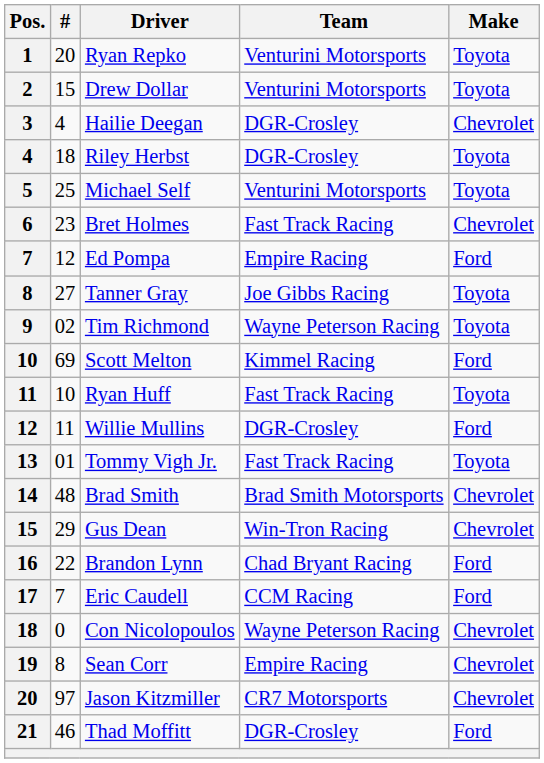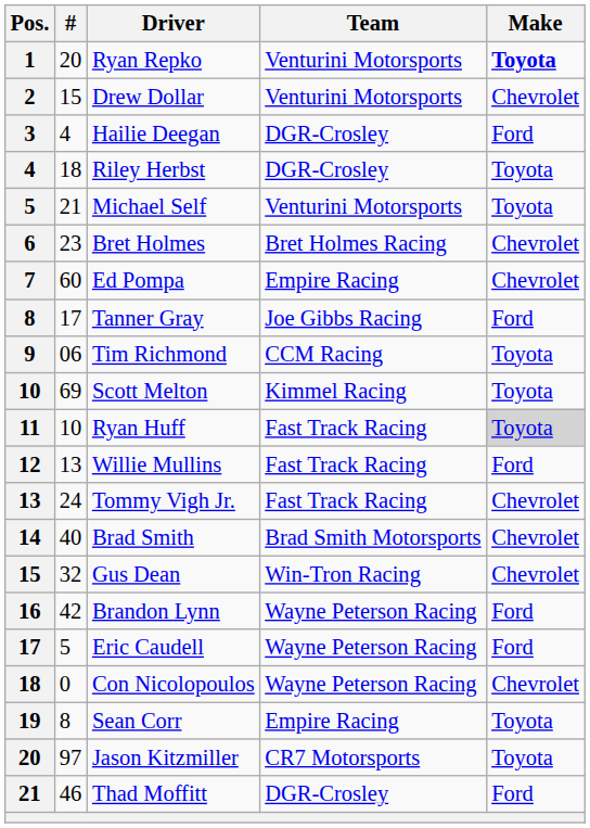 <table class="wikitable" style="font-size:95%">
 <tr>
 <th>Pos.</th>
 <th>#</th>
 <th>Driver</th>
 <th>Team</th>
 <th>Make</th>
 </tr>
 <tr>
 <th>1</th>
 <td>20</td>
 <td><a href='#'>Ryan Repko</a></td>
 <td><a href='#'>Venturini Motorsports</a></td>
-<td><a href='#'>Toyota</a></td>
+<td><strong><a href='#'>Toyota</a></strong></td>
 </tr>
 <tr>
 <th>2</th>
 <td>15</td>
 <td><a href='#'>Drew Dollar</a></td>
 <td><a href='#'>Venturini Motorsports</a></td>
-<td><a href='#'>Toyota</a></td>
+<td><a href='#'>Chevrolet</a></td>
 </tr>
 <tr>
 <th>3</th>
 <td>4</td>
 <td><a href='#'>Hailie Deegan</a></td>
 <td><a href='#'>DGR-Crosley</a></td>
-<td><a href='#'>Chevrolet</a></td>
+<td><a href='#'>Ford</a></td>
 </tr>
 <tr>
 <th>4</th>
 <td>18</td>
 <td><a href='#'>Riley Herbst</a></td>
 <td><a href='#'>DGR-Crosley</a></td>
 <td><a href='#'>Toyota</a></td>
 </tr>
 <tr>
 <th>5</th>
-<td>25</td>
+<td>21</td>
 <td><a href='#'>Michael Self</a></td>
 <td><a href='#'>Venturini Motorsports</a></td>
 <td><a href='#'>Toyota</a></td>
 </tr>
 <tr>
 <th>6</th>
 <td>23</td>
 <td><a href='#'>Bret Holmes</a></td>
-<td><a href='#'>Fast Track Racing</a></td>
+<td><a href='#'>Bret Holmes Racing</a></td>
 <td><a href='#'>Chevrolet</a></td>
 </tr>
 <tr>
 <th>7</th>
-<td>12</td>
+<td>60</td>
 <td><a href='#'>Ed Pompa</a></td>
 <td><a href='#'>Empire Racing</a></td>
+<td><a href='#'>Chevrolet</a></td>
+</tr>
+<tr>
+<th>8</th>
+<td>17</td>
+<td><a href='#'>Tanner Gray</a></td>
+<td><a href='#'>Joe Gibbs Racing</a></td>
 <td><a href='#'>Ford</a></td>
 </tr>
 <tr>
-<th>8</th>
-<td>27</td>
-<td><a href='#'>Tanner Gray</a></td>
-<td><a href='#'>Joe Gibbs Racing</a></td>
-<td><a href='#'>Toyota</a></td>
-</tr>
-<tr>
 <th>9</th>
-<td>02</td>
+<td>06</td>
 <td><a href='#'>Tim Richmond</a></td>
-<td><a href='#'>Wayne Peterson Racing</a></td>
+<td><a href='#'>CCM Racing</a></td>
 <td><a href='#'>Toyota</a></td>
 </tr>
 <tr>
 <th>10</th>
 <td>69</td>
 <td><a href='#'>Scott Melton</a></td>
 <td><a href='#'>Kimmel Racing</a></td>
-<td><a href='#'>Ford</a></td>
+<td><a href='#'>Toyota</a></td>
 </tr>
 <tr>
 <th>11</th>
 <td>10</td>
 <td><a href='#'>Ryan Huff</a></td>
 <td><a href='#'>Fast Track Racing</a></td>
-<td><a href='#'>Toyota</a></td>
+<td style="background: lightgrey;"><a href='#'>Toyota</a></td>
 </tr>
 <tr>
 <th>12</th>
-<td>11</td>
+<td>13</td>
 <td><a href='#'>Willie Mullins</a></td>
-<td><a href='#'>DGR-Crosley</a></td>
+<td><a href='#'>Fast Track Racing</a></td>
 <td><a href='#'>Ford</a></td>
 </tr>
 <tr>
 <th>13</th>
-<td>01</td>
+<td>24</td>
 <td><a href='#'>Tommy Vigh Jr.</a></td>
 <td><a href='#'>Fast Track Racing</a></td>
-<td><a href='#'>Toyota</a></td>
+<td><a href='#'>Chevrolet</a></td>
 </tr>
 <tr>
 <th>14</th>
-<td>48</td>
+<td>40</td>
 <td><a href='#'>Brad Smith</a></td>
 <td><a href='#'>Brad Smith Motorsports</a></td>
 <td><a href='#'>Chevrolet</a></td>
 </tr>
 <tr>
 <th>15</th>
-<td>29</td>
+<td>32</td>
 <td><a href='#'>Gus Dean</a></td>
 <td><a href='#'>Win-Tron Racing</a></td>
 <td><a href='#'>Chevrolet</a></td>
 </tr>
 <tr>
 <th>16</th>
-<td>22</td>
+<td>42</td>
 <td><a href='#'>Brandon Lynn</a></td>
-<td><a href='#'>Chad Bryant Racing</a></td>
+<td><a href='#'>Wayne Peterson Racing</a></td>
 <td><a href='#'>Ford</a></td>
 </tr>
 <tr>
 <th>17</th>
-<td>7</td>
+<td>5</td>
 <td><a href='#'>Eric Caudell</a></td>
-<td><a href='#'>CCM Racing</a></td>
+<td><a href='#'>Wayne Peterson Racing</a></td>
 <td><a href='#'>Ford</a></td>
 </tr>
 <tr>
 <th>18</th>
 <td>0</td>
 <td><a href='#'>Con Nicolopoulos</a></td>
 <td><a href='#'>Wayne Peterson Racing</a></td>
 <td><a href='#'>Chevrolet</a></td>
 </tr>
 <tr>
 <th>19</th>
 <td>8</td>
 <td><a href='#'>Sean Corr</a></td>
 <td><a href='#'>Empire Racing</a></td>
-<td><a href='#'>Chevrolet</a></td>
+<td><a href='#'>Toyota</a></td>
 </tr>
 <tr>
 <th>20</th>
 <td>97</td>
 <td><a href='#'>Jason Kitzmiller</a></td>
 <td><a href='#'>CR7 Motorsports</a></td>
-<td><a href='#'>Chevrolet</a></td>
+<td><a href='#'>Toyota</a></td>
 </tr>
 <tr>
 <th>21</th>
 <td>46</td>
 <td><a href='#'>Thad Moffitt</a></td>
 <td><a href='#'>DGR-Crosley</a></td>
 <td><a href='#'>Ford</a></td>
 </tr>
 <tr>
 <th colspan="5"></th>
 </tr>
 </table>
